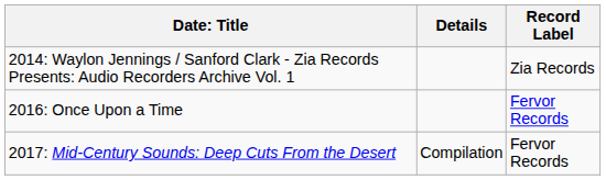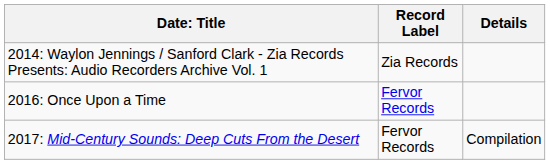 <table class="wikitable">
 <tr>
 <th>Date: Title</th>
+<th>Record Label</th>
 <th>Details</th>
-<th>Record Label</th>
 </tr>
 <tr>
 <td>2014: Waylon Jennings / Sanford Clark - Zia Records Presents: Audio Recorders Archive Vol. 1</td>
+<td>Zia Records</td>
 <td></td>
-<td>Zia Records</td>
 </tr>
 <tr>
 <td>2016: Once Upon a Time</td>
+<td><a href='#'>Fervor Records</a></td>
 <td></td>
-<td><a href='#'>Fervor Records</a></td>
 </tr>
 <tr>
 <td>2017: <em><a href='#'>Mid-Century Sounds: Deep Cuts From the Desert</a></em></td>
+<td>Fervor Records</td>
 <td>Compilation</td>
-<td>Fervor Records</td>
 </tr>
 </table>
